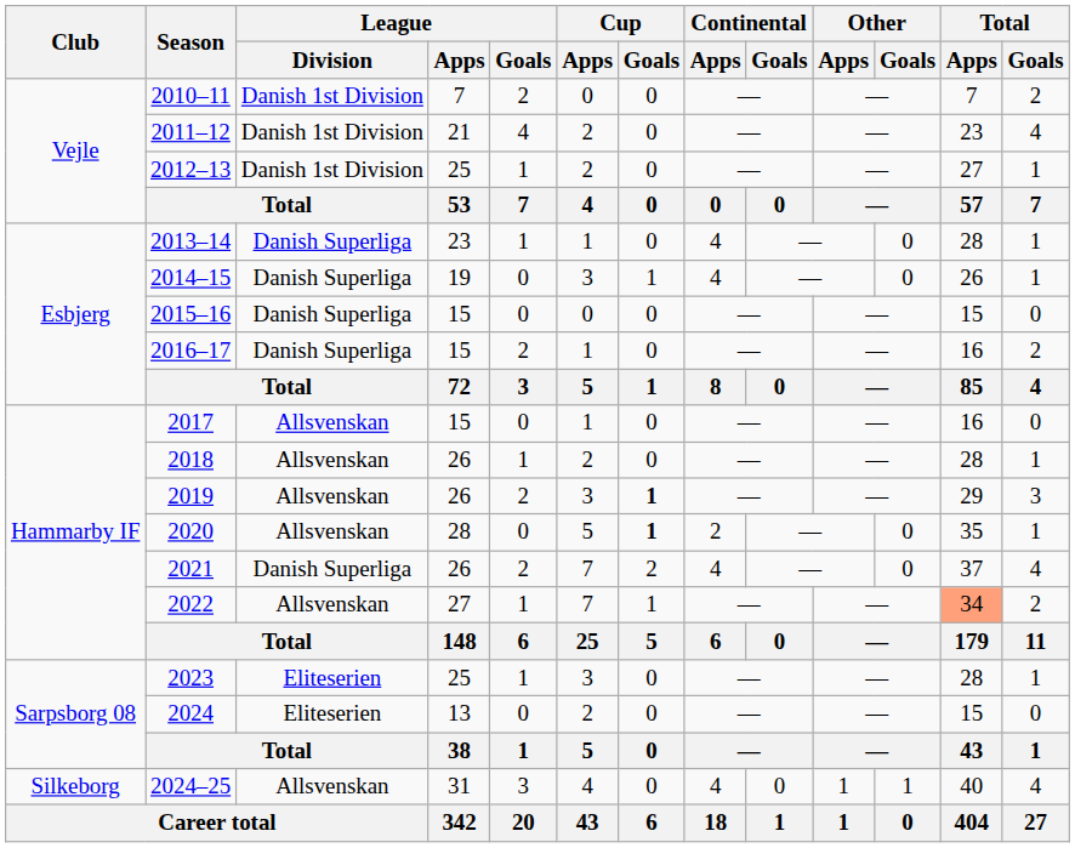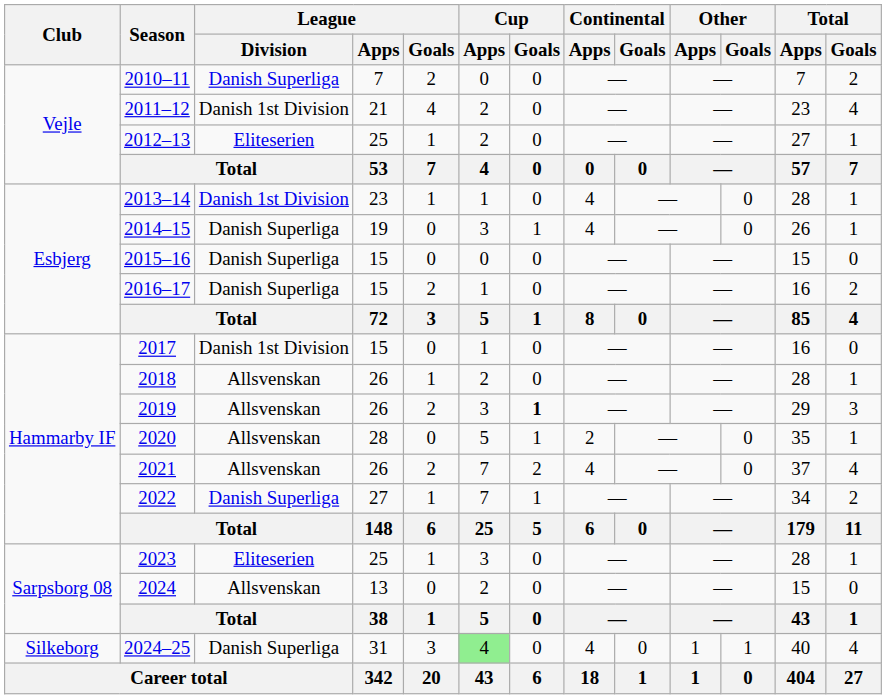 <table class="wikitable" style="text-align:center">
 <tr>
 <th rowspan="2">Club</th>
 <th rowspan="2">Season</th>
 <th colspan="3">League</th>
 <th colspan="2">Cup</th>
 <th colspan="2">Continental</th>
 <th colspan="2">Other</th>
 <th colspan="2">Total</th>
 </tr>
 <tr>
 <th>Division</th>
 <th>Apps</th>
 <th>Goals</th>
 <th>Apps</th>
 <th>Goals</th>
 <th>Apps</th>
 <th>Goals</th>
 <th>Apps</th>
 <th>Goals</th>
 <th>Apps</th>
 <th>Goals</th>
 </tr>
 <tr>
 <td rowspan="4"><a href='#'>Vejle</a></td>
 <td><a href='#'>2010–11</a></td>
-<td><a href='#'>Danish 1st Division</a></td>
+<td><a href='#'>Danish Superliga</a></td>
 <td>7</td>
 <td>2</td>
 <td>0</td>
 <td>0</td>
 <td colspan="2">—</td>
 <td colspan="2">—</td>
 <td>7</td>
 <td>2</td>
 </tr>
 <tr>
 <td><a href='#'>2011–12</a></td>
 <td>Danish 1st Division</td>
 <td>21</td>
 <td>4</td>
 <td>2</td>
 <td>0</td>
 <td colspan="2">—</td>
 <td colspan="2">—</td>
 <td>23</td>
 <td>4</td>
 </tr>
 <tr>
 <td><a href='#'>2012–13</a></td>
-<td>Danish 1st Division</td>
+<td><a href='#'>Eliteserien</a></td>
 <td>25</td>
 <td>1</td>
 <td>2</td>
 <td>0</td>
 <td colspan="2">—</td>
 <td colspan="2">—</td>
 <td>27</td>
 <td>1</td>
 </tr>
 <tr>
 <th colspan="2">Total</th>
 <th>53</th>
 <th>7</th>
 <th>4</th>
 <th>0</th>
 <th>0</th>
 <th>0</th>
 <th colspan="2">—</th>
 <th>57</th>
 <th>7</th>
 </tr>
 <tr>
 <td rowspan="5"><a href='#'>Esbjerg</a></td>
 <td><a href='#'>2013–14</a></td>
-<td><a href='#'>Danish Superliga</a></td>
+<td><a href='#'>Danish 1st Division</a></td>
 <td>23</td>
 <td>1</td>
 <td>1</td>
 <td>0</td>
 <td>4</td>
 <td colspan="2">—</td>
 <td>0</td>
 <td>28</td>
 <td>1</td>
 </tr>
 <tr>
 <td><a href='#'>2014–15</a></td>
 <td>Danish Superliga</td>
 <td>19</td>
 <td>0</td>
 <td>3</td>
 <td>1</td>
 <td>4</td>
 <td colspan="2">—</td>
 <td>0</td>
 <td>26</td>
 <td>1</td>
 </tr>
 <tr>
 <td><a href='#'>2015–16</a></td>
 <td>Danish Superliga</td>
 <td>15</td>
 <td>0</td>
 <td>0</td>
 <td>0</td>
 <td colspan="2">—</td>
 <td colspan="2">—</td>
 <td>15</td>
 <td>0</td>
 </tr>
 <tr>
 <td><a href='#'>2016–17</a></td>
 <td>Danish Superliga</td>
 <td>15</td>
 <td>2</td>
 <td>1</td>
 <td>0</td>
 <td colspan="2">—</td>
 <td colspan="2">—</td>
 <td>16</td>
 <td>2</td>
 </tr>
 <tr>
 <th colspan="2">Total</th>
 <th>72</th>
 <th>3</th>
 <th>5</th>
 <th>1</th>
 <th>8</th>
 <th>0</th>
 <th colspan="2">—</th>
 <th>85</th>
 <th>4</th>
 </tr>
 <tr>
 <td rowspan="7"><a href='#'>Hammarby IF</a></td>
 <td><a href='#'>2017</a></td>
-<td><a href='#'>Allsvenskan</a></td>
+<td>Danish 1st Division</td>
 <td>15</td>
 <td>0</td>
 <td>1</td>
 <td>0</td>
 <td colspan="2">—</td>
 <td colspan="2">—</td>
 <td>16</td>
 <td>0</td>
 </tr>
 <tr>
 <td><a href='#'>2018</a></td>
 <td>Allsvenskan</td>
 <td>26</td>
 <td>1</td>
 <td>2</td>
 <td>0</td>
 <td colspan="2">—</td>
 <td colspan="2">—</td>
 <td>28</td>
 <td>1</td>
 </tr>
 <tr>
 <td><a href='#'>2019</a></td>
 <td>Allsvenskan</td>
 <td>26</td>
 <td>2</td>
 <td>3</td>
 <td><strong>1</strong></td>
 <td colspan="2">—</td>
 <td colspan="2">—</td>
 <td>29</td>
 <td>3</td>
 </tr>
 <tr>
 <td><a href='#'>2020</a></td>
 <td>Allsvenskan</td>
 <td>28</td>
 <td>0</td>
 <td>5</td>
-<td><strong>1</strong></td>
+<td>1</td>
 <td>2</td>
 <td colspan="2">—</td>
 <td>0</td>
 <td>35</td>
 <td>1</td>
 </tr>
 <tr>
 <td><a href='#'>2021</a></td>
-<td>Danish Superliga</td>
+<td>Allsvenskan</td>
 <td>26</td>
 <td>2</td>
 <td>7</td>
 <td>2</td>
 <td>4</td>
 <td colspan="2">—</td>
 <td>0</td>
 <td>37</td>
 <td>4</td>
 </tr>
 <tr>
 <td><a href='#'>2022</a></td>
-<td>Allsvenskan</td>
+<td><a href='#'>Danish Superliga</a></td>
 <td>27</td>
 <td>1</td>
 <td>7</td>
 <td>1</td>
 <td colspan="2">—</td>
 <td colspan="2">—</td>
-<td style="background: lightsalmon;">34</td>
+<td>34</td>
 <td>2</td>
 </tr>
 <tr>
 <th colspan="2">Total</th>
 <th>148</th>
 <th>6</th>
 <th>25</th>
 <th>5</th>
 <th>6</th>
 <th>0</th>
 <th colspan="2">—</th>
 <th>179</th>
 <th>11</th>
 </tr>
 <tr>
 <td rowspan="3"><a href='#'>Sarpsborg 08</a></td>
 <td><a href='#'>2023</a></td>
 <td><a href='#'>Eliteserien</a></td>
 <td>25</td>
 <td>1</td>
 <td>3</td>
 <td>0</td>
 <td colspan="2">—</td>
 <td colspan="2">—</td>
 <td>28</td>
 <td>1</td>
 </tr>
 <tr>
 <td><a href='#'>2024</a></td>
-<td>Eliteserien</td>
+<td>Allsvenskan</td>
 <td>13</td>
 <td>0</td>
 <td>2</td>
 <td>0</td>
 <td colspan="2">—</td>
 <td colspan="2">—</td>
 <td>15</td>
 <td>0</td>
 </tr>
 <tr>
 <th colspan="2">Total</th>
 <th>38</th>
 <th>1</th>
 <th>5</th>
 <th>0</th>
 <th colspan="2">—</th>
 <th colspan="2">—</th>
 <th>43</th>
 <th>1</th>
 </tr>
 <tr>
 <td><a href='#'>Silkeborg</a></td>
 <td><a href='#'>2024–25</a></td>
-<td>Allsvenskan</td>
+<td>Danish Superliga</td>
 <td>31</td>
 <td>3</td>
-<td>4</td>
+<td style="background: lightgreen;">4</td>
 <td>0</td>
 <td>4</td>
 <td>0</td>
 <td>1</td>
 <td>1</td>
 <td>40</td>
 <td>4</td>
 </tr>
 <tr>
 <th colspan="3">Career total</th>
 <th>342</th>
 <th>20</th>
 <th>43</th>
 <th>6</th>
 <th>18</th>
 <th>1</th>
 <th>1</th>
 <th>0</th>
 <th>404</th>
 <th>27</th>
 </tr>
 </table>
